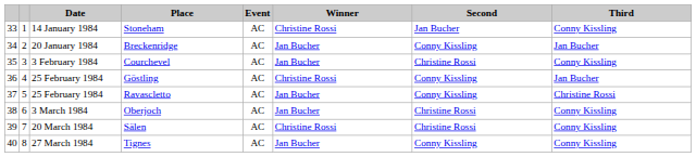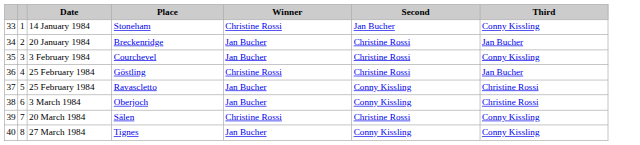 <table class="wikitable plainrowheaders" style="background:#fff; font-size:86%; line-height:16px; border:grey solid 1px; border-collapse:collapse;">
 <tr style="background:#ccc; text-align:center;">
 <th scope="col" style="background:#ccc; width=20 px;"></th>
 <th scope="col" style="background:#ccc; width=30 px;"></th>
 <th scope="col" style="background:#ccc; width:120px;">Date</th>
 <th scope="col" style="background:#ccc; width:160px;">Place</th>
-<th scope="col" style="background:#ccc; width:15px;">Event</th>
 <th scope="col" style="background:#ccc; width:185px;">Winner</th>
 <th scope="col" style="background:#ccc; width:185px;">Second</th>
 <th scope="col" style="background:#ccc; width:185px;">Third</th>
 </tr>
 <tr>
 <td align=center>33</td>
 <td align=center>1</td>
 <td>14 January 1984</td>
 <td> <a href='#'>Stoneham</a></td>
-<td align=center>AC</td>
 <td> <a href='#'>Christine Rossi</a></td>
 <td> <a href='#'>Jan Bucher</a></td>
 <td> <a href='#'>Conny Kissling</a></td>
 </tr>
 <tr>
 <td align=center>34</td>
 <td align=center>2</td>
 <td>20 January 1984</td>
 <td> <a href='#'>Breckenridge</a></td>
-<td align=center>AC</td>
 <td> <a href='#'>Jan Bucher</a></td>
-<td> <a href='#'>Conny Kissling</a></td>
+<td> <a href='#'>Christine Rossi</a></td>
 <td> <a href='#'>Jan Bucher</a></td>
 </tr>
 <tr>
 <td align=center>35</td>
 <td align=center>3</td>
 <td>3 February 1984</td>
 <td> <a href='#'>Courchevel</a></td>
-<td align=center>AC</td>
 <td> <a href='#'>Jan Bucher</a></td>
 <td> <a href='#'>Christine Rossi</a></td>
 <td> <a href='#'>Conny Kissling</a></td>
 </tr>
 <tr>
 <td align=center>36</td>
 <td align=center>4</td>
 <td>25 February 1984</td>
 <td> <a href='#'>Göstling</a></td>
-<td align=center>AC</td>
 <td> <a href='#'>Christine Rossi</a></td>
-<td> <a href='#'>Conny Kissling</a></td>
+<td> <a href='#'>Christine Rossi</a></td>
 <td> <a href='#'>Jan Bucher</a></td>
 </tr>
 <tr>
 <td align=center>37</td>
 <td align=center>5</td>
 <td>25 February 1984</td>
 <td> <a href='#'>Ravascletto</a></td>
-<td align=center>AC</td>
 <td> <a href='#'>Jan Bucher</a></td>
 <td> <a href='#'>Conny Kissling</a></td>
 <td> <a href='#'>Christine Rossi</a></td>
 </tr>
 <tr>
 <td align=center>38</td>
 <td align=center>6</td>
 <td>3 March 1984</td>
 <td> <a href='#'>Oberjoch</a></td>
-<td align=center>AC</td>
 <td> <a href='#'>Jan Bucher</a></td>
+<td> <a href='#'>Conny Kissling</a></td>
 <td> <a href='#'>Christine Rossi</a></td>
-<td> <a href='#'>Conny Kissling</a></td>
 </tr>
 <tr>
 <td align=center>39</td>
 <td align=center>7</td>
 <td>20 March 1984</td>
 <td> <a href='#'>Sälen</a></td>
-<td align=center>AC</td>
 <td> <a href='#'>Christine Rossi</a></td>
 <td> <a href='#'>Christine Rossi</a></td>
 <td> <a href='#'>Conny Kissling</a></td>
 </tr>
 <tr>
 <td align=center>40</td>
 <td align=center>8</td>
 <td>27 March 1984</td>
 <td> <a href='#'>Tignes</a></td>
-<td align=center>AC</td>
 <td> <a href='#'>Jan Bucher</a></td>
 <td> <a href='#'>Conny Kissling</a></td>
 <td> <a href='#'>Conny Kissling</a></td>
 </tr>
 </table>
